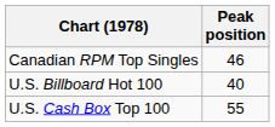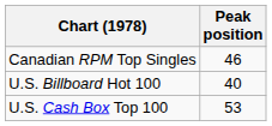 <table class="wikitable sortable">
 <tr>
 <th>Chart (1978)</th>
 <th>Peak<br>position</th>
 </tr>
 <tr>
 <td>Canadian <em>RPM</em> Top Singles</td>
 <td style="text-align:center;">46</td>
 </tr>
 <tr>
 <td>U.S. <em>Billboard</em> Hot 100</td>
 <td style="text-align:center;">40</td>
 </tr>
 <tr>
 <td>U.S. <a href='#'><em>Cash Box</em></a> Top 100</td>
-<td align="center">55</td>
+<td align="center">53</td>
 </tr>
 </table>
